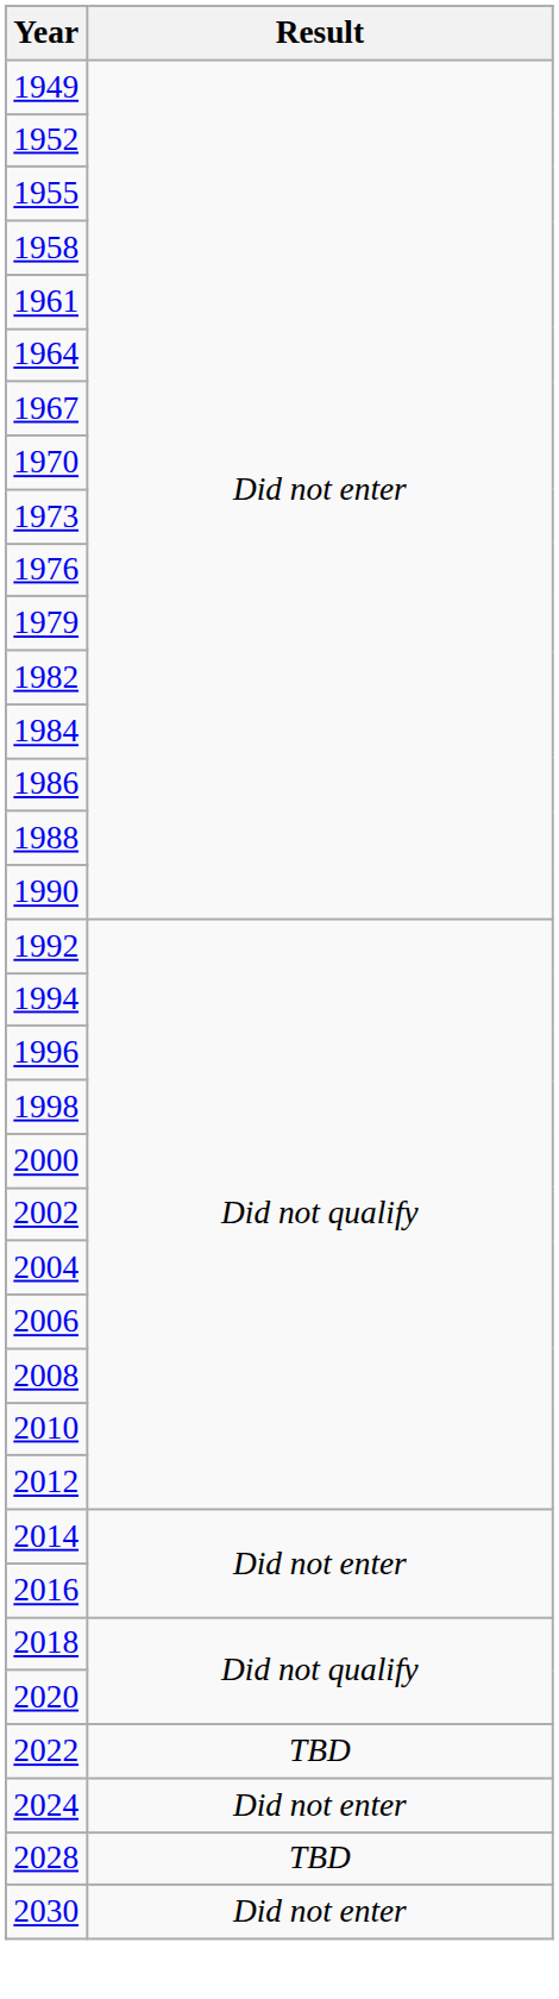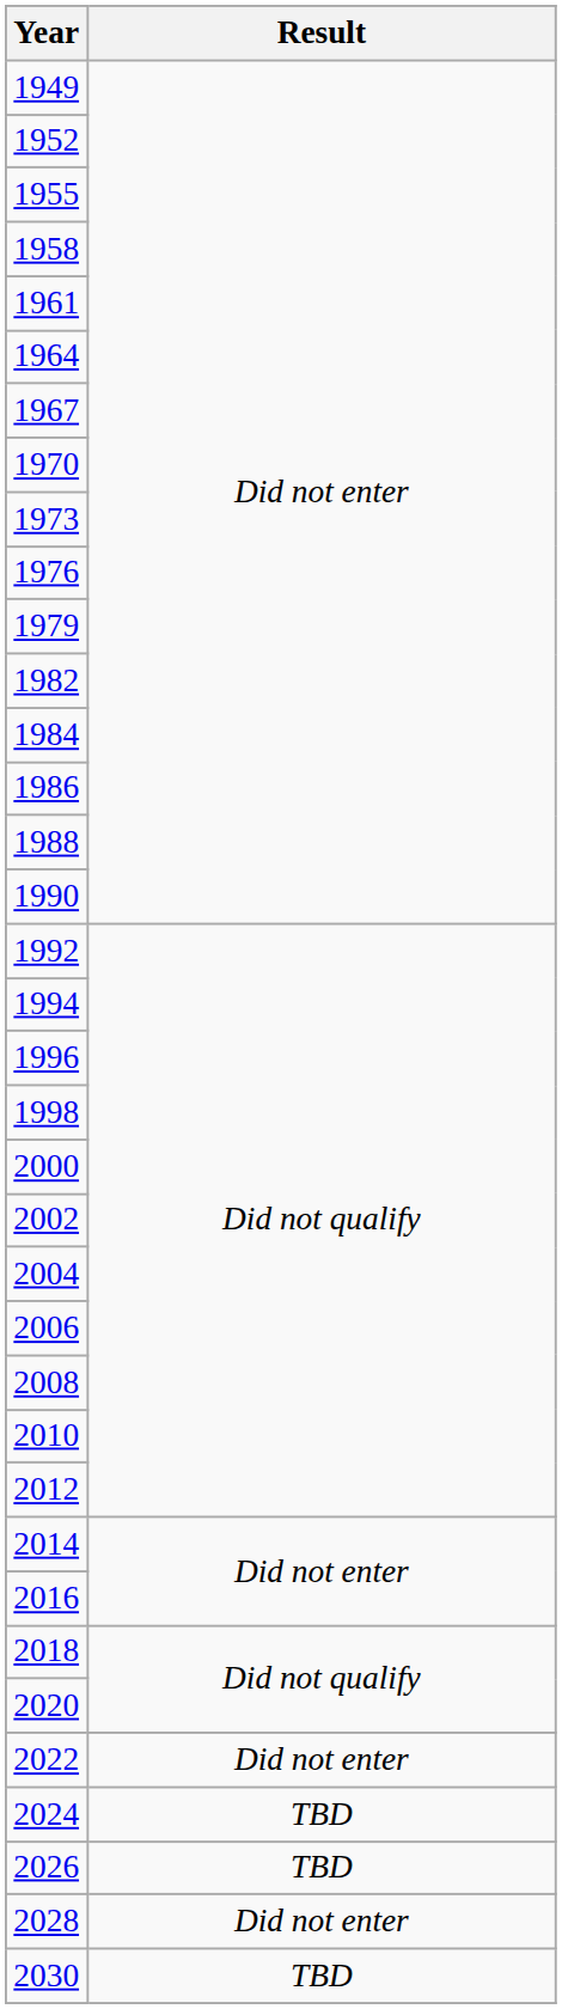 <table class="wikitable" style="text-align: center; font-size:90%">
 <tr>
 <th>Year</th>
 <th style="width:200px">Result</th>
 </tr>
 <tr>
 <td> <a href='#'>1949</a></td>
 <td rowspan="16"><em>Did not enter</em></td>
 </tr>
 <tr>
 <td> <a href='#'>1952</a></td>
 </tr>
 <tr>
 <td> <a href='#'>1955</a></td>
 </tr>
 <tr>
 <td> <a href='#'>1958</a></td>
 </tr>
 <tr>
 <td> <a href='#'>1961</a></td>
 </tr>
 <tr>
 <td> <a href='#'>1964</a></td>
 </tr>
 <tr>
 <td> <a href='#'>1967</a></td>
 </tr>
 <tr>
 <td> <a href='#'>1970</a></td>
 </tr>
 <tr>
 <td> <a href='#'>1973</a></td>
 </tr>
 <tr>
 <td> <a href='#'>1976</a></td>
 </tr>
 <tr>
 <td> <a href='#'>1979</a></td>
 </tr>
 <tr>
 <td> <a href='#'>1982</a></td>
 </tr>
 <tr>
 <td> <a href='#'>1984</a></td>
 </tr>
 <tr>
 <td> <a href='#'>1986</a></td>
 </tr>
 <tr>
 <td> <a href='#'>1988</a></td>
 </tr>
 <tr>
 <td> <a href='#'>1990</a></td>
 </tr>
 <tr>
 <td> <a href='#'>1992</a></td>
 <td rowspan="11"><em>Did not qualify</em></td>
 </tr>
 <tr>
 <td> <a href='#'>1994</a></td>
 </tr>
 <tr>
 <td> <a href='#'>1996</a></td>
 </tr>
 <tr>
 <td> <a href='#'>1998</a></td>
 </tr>
 <tr>
 <td> <a href='#'>2000</a></td>
 </tr>
 <tr>
 <td> <a href='#'>2002</a></td>
 </tr>
 <tr>
 <td> <a href='#'>2004</a></td>
 </tr>
 <tr>
 <td> <a href='#'>2006</a></td>
 </tr>
 <tr>
 <td> <a href='#'>2008</a></td>
 </tr>
 <tr>
 <td> <a href='#'>2010</a></td>
 </tr>
 <tr>
 <td> <a href='#'>2012</a></td>
 </tr>
 <tr>
 <td> <a href='#'>2014</a></td>
 <td rowspan="2"><em>Did not enter</em></td>
 </tr>
 <tr>
 <td> <a href='#'>2016</a></td>
 </tr>
 <tr>
 <td> <a href='#'>2018</a></td>
 <td rowspan="2"><em>Did not qualify</em></td>
 </tr>
 <tr>
 <td> <a href='#'>2020</a></td>
 </tr>
 <tr>
 <td> <a href='#'>2022</a></td>
+<td><em>Did not enter</em></td>
+</tr>
+<tr>
+<td> <a href='#'>2024</a></td>
 <td><em>TBD</em></td>
 </tr>
 <tr>
-<td> <a href='#'>2024</a></td>
+<td> <a href='#'>2026</a></td>
+<td><em>TBD</em></td>
+</tr>
+<tr>
+<td> <a href='#'>2028</a></td>
 <td><em>Did not enter</em></td>
 </tr>
 <tr>
-<td> <a href='#'>2028</a></td>
+<td> <a href='#'>2030</a></td>
 <td><em>TBD</em></td>
 </tr>
-<tr>
-<td> <a href='#'>2030</a></td>
-<td><em>Did not enter</em></td>
-</tr>
 </table>
